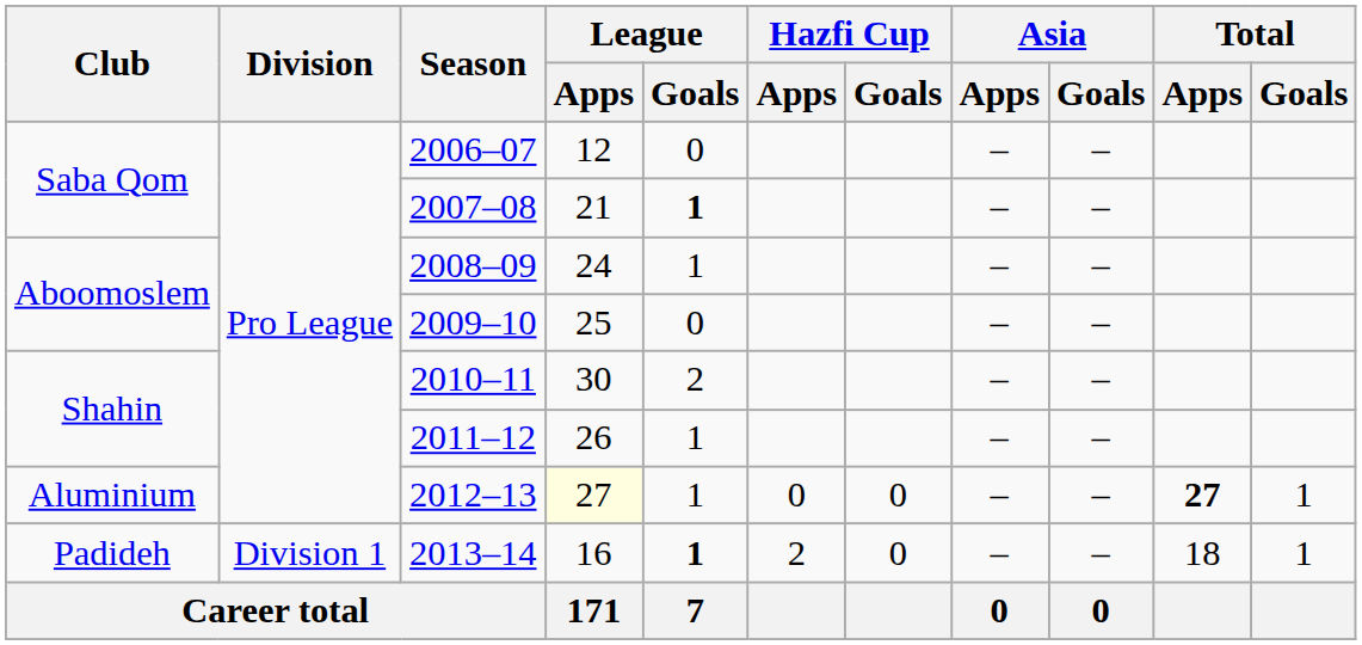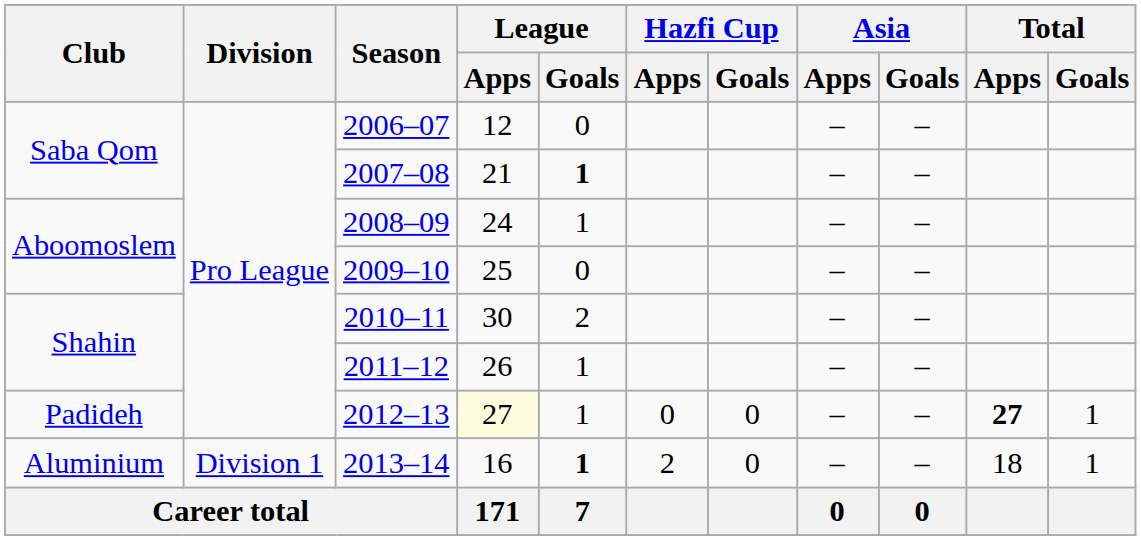 <table class="wikitable" style="text-align: center;">
 <tr>
 <th rowspan="2">Club</th>
 <th rowspan="2">Division</th>
 <th rowspan="2">Season</th>
 <th colspan="2">League</th>
 <th colspan="2"><a href='#'>Hazfi Cup</a></th>
 <th colspan="2"><a href='#'>Asia</a></th>
 <th colspan="2">Total</th>
 </tr>
 <tr>
 <th>Apps</th>
 <th>Goals</th>
 <th>Apps</th>
 <th>Goals</th>
 <th>Apps</th>
 <th>Goals</th>
 <th>Apps</th>
 <th>Goals</th>
 </tr>
 <tr>
 <td rowspan="2"><a href='#'>Saba Qom</a></td>
 <td rowspan="7"><a href='#'>Pro League</a></td>
 <td><a href='#'>2006–07</a></td>
 <td>12</td>
 <td>0</td>
 <td></td>
 <td></td>
 <td>–</td>
 <td>–</td>
 <td></td>
 <td></td>
 </tr>
 <tr>
 <td><a href='#'>2007–08</a></td>
 <td>21</td>
 <td><strong>1</strong></td>
 <td></td>
 <td></td>
 <td>–</td>
 <td>–</td>
 <td></td>
 <td></td>
 </tr>
 <tr>
 <td rowspan="2"><a href='#'>Aboomoslem</a></td>
 <td><a href='#'>2008–09</a></td>
 <td>24</td>
 <td>1</td>
 <td></td>
 <td></td>
 <td>–</td>
 <td>–</td>
 <td></td>
 <td></td>
 </tr>
 <tr>
 <td><a href='#'>2009–10</a></td>
 <td>25</td>
 <td>0</td>
 <td></td>
 <td></td>
 <td>–</td>
 <td>–</td>
 <td></td>
 <td></td>
 </tr>
 <tr>
 <td rowspan="2"><a href='#'>Shahin</a></td>
 <td><a href='#'>2010–11</a></td>
 <td>30</td>
 <td>2</td>
 <td></td>
 <td></td>
 <td>–</td>
 <td>–</td>
 <td></td>
 <td></td>
 </tr>
 <tr>
 <td><a href='#'>2011–12</a></td>
 <td>26</td>
 <td>1</td>
 <td></td>
 <td></td>
 <td>–</td>
 <td>–</td>
 <td></td>
 <td></td>
 </tr>
 <tr>
-<td><a href='#'>Aluminium</a></td>
+<td><a href='#'>Padideh</a></td>
 <td><a href='#'>2012–13</a></td>
 <td style="background: lightyellow;">27</td>
 <td>1</td>
 <td>0</td>
 <td>0</td>
 <td>–</td>
 <td>–</td>
 <td><strong>27</strong></td>
 <td>1</td>
 </tr>
 <tr>
-<td><a href='#'>Padideh</a></td>
+<td><a href='#'>Aluminium</a></td>
 <td><a href='#'>Division 1</a></td>
 <td><a href='#'>2013–14</a></td>
 <td>16</td>
 <td><strong>1</strong></td>
 <td>2</td>
 <td>0</td>
 <td>–</td>
 <td>–</td>
 <td>18</td>
 <td>1</td>
 </tr>
 <tr>
 <th colspan=3>Career total</th>
 <th>171</th>
 <th>7</th>
 <th></th>
 <th></th>
 <th>0</th>
 <th>0</th>
 <th></th>
 <th></th>
 </tr>
 </table>
